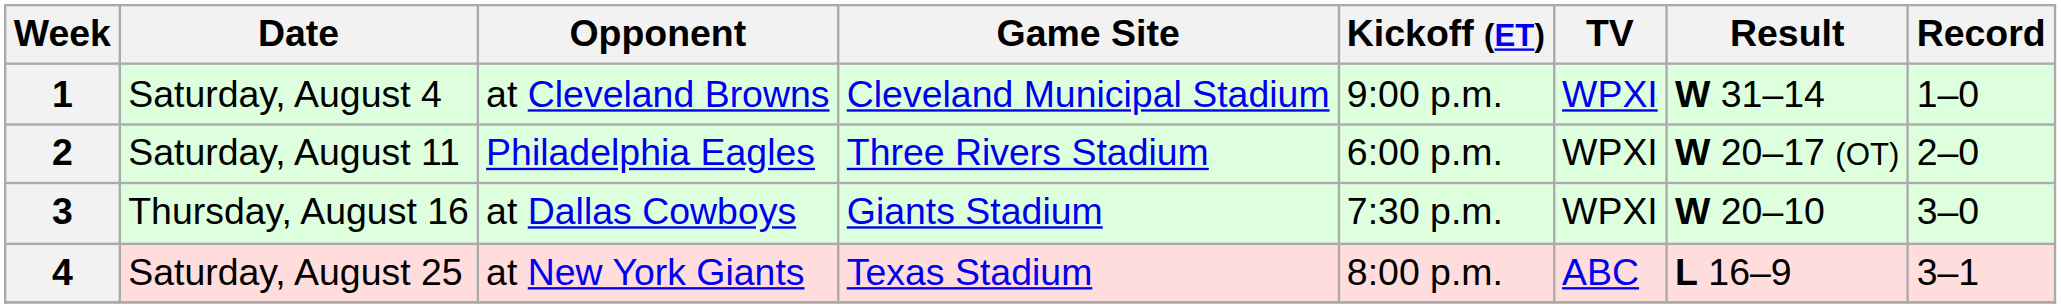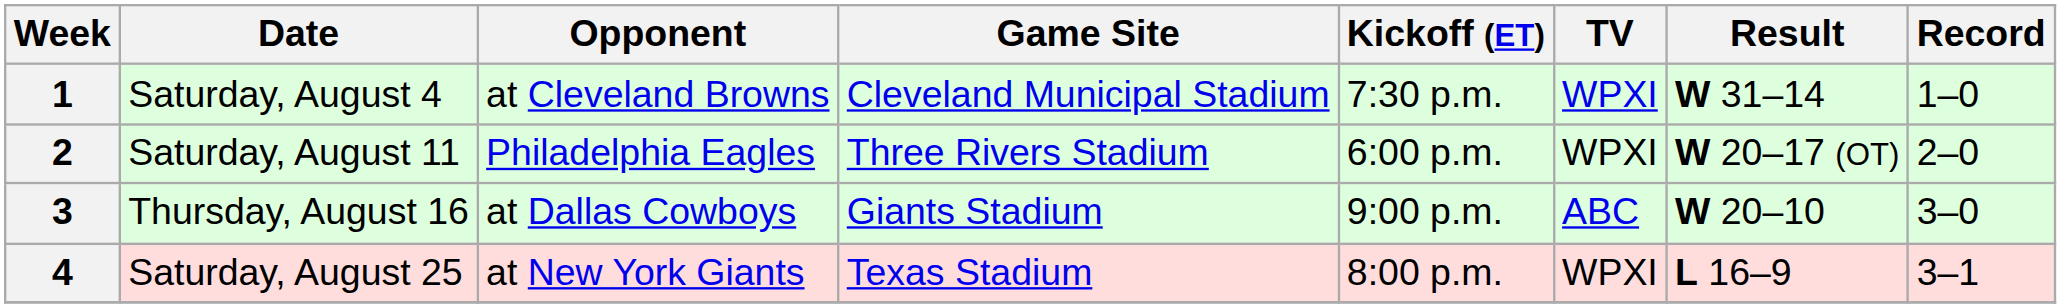 <table class="wikitable">
 <tr>
 <th>Week</th>
 <th>Date</th>
 <th>Opponent</th>
 <th>Game Site</th>
 <th>Kickoff <small>(<a href='#'>ET</a>)</small></th>
 <th>TV</th>
 <th>Result</th>
 <th>Record</th>
 </tr>
 <tr style="background:#ddffdd;">
 <th>1</th>
 <td>Saturday, August 4</td>
 <td>at <a href='#'>Cleveland Browns</a></td>
 <td><a href='#'>Cleveland Municipal Stadium</a></td>
-<td>9:00 p.m.</td>
+<td>7:30 p.m.</td>
 <td><a href='#'>WPXI</a></td>
 <td><strong>W</strong> 31–14</td>
 <td>1–0</td>
 </tr>
 <tr style="background:#ddffdd;">
 <th>2</th>
 <td>Saturday, August 11</td>
 <td><a href='#'>Philadelphia Eagles</a></td>
 <td><a href='#'>Three Rivers Stadium</a></td>
 <td>6:00 p.m.</td>
 <td>WPXI</td>
 <td><strong>W</strong> 20–17 <small>(OT)</small></td>
 <td>2–0</td>
 </tr>
 <tr style="background: #ddffdd;">
 <th>3</th>
 <td>Thursday, August 16</td>
 <td>at <a href='#'>Dallas Cowboys</a></td>
 <td><a href='#'>Giants Stadium</a></td>
-<td>7:30 p.m.</td>
-<td>WPXI</td>
+<td>9:00 p.m.</td>
+<td><a href='#'>ABC</a></td>
 <td><strong>W</strong> 20–10</td>
 <td>3–0</td>
 </tr>
 <tr style="background: #ffdddd;">
 <th>4</th>
 <td>Saturday, August 25</td>
 <td>at <a href='#'>New York Giants</a></td>
 <td><a href='#'>Texas Stadium</a></td>
 <td>8:00 p.m.</td>
-<td><a href='#'>ABC</a></td>
+<td>WPXI</td>
 <td><strong>L</strong> 16–9</td>
 <td>3–1</td>
 </tr>
 <tr style="background: #ddffdd;">
 </tr>
 </table>
